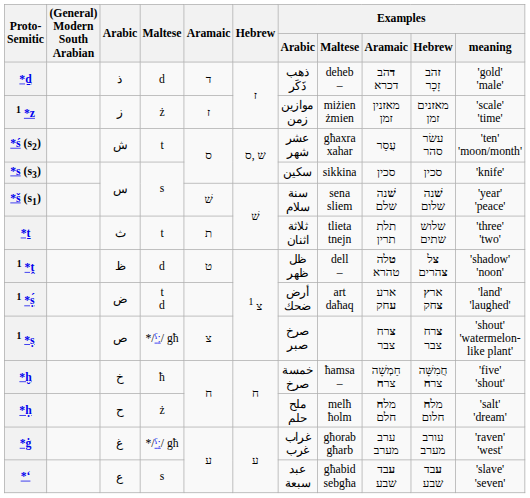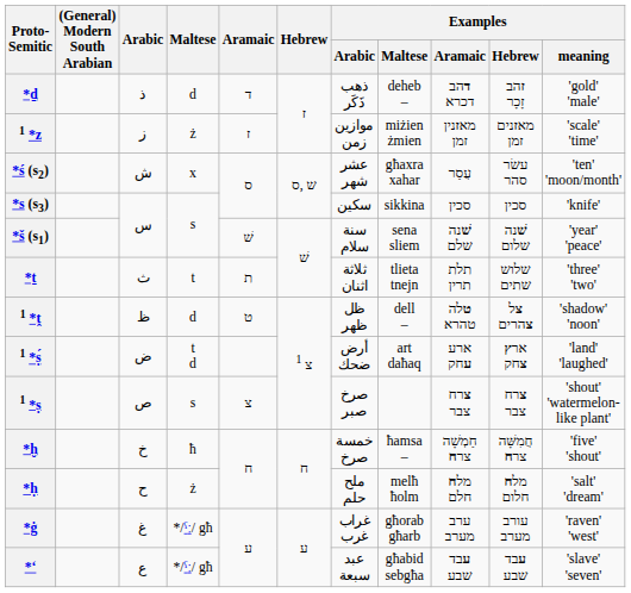 <table class="wikitable" style="vertical-align: middle; text-align: center;">
 <tr>
 <th rowspan="2">Proto-Semitic</th>
 <th rowspan="2">(General) Modern<br>South Arabian</th>
 <th rowspan="2">Arabic</th>
 <th rowspan="2">Maltese</th>
 <th rowspan="2">Aramaic</th>
 <th rowspan="2">Hebrew</th>
 <th colspan="5">Examples</th>
 </tr>
 <tr>
 <th>Arabic</th>
 <th>Maltese</th>
 <th>Aramaic</th>
 <th>Hebrew</th>
 <th>meaning</th>
 </tr>
 <tr>
 <th> <a href='#'>*ḏ</a></th>
 <td></td>
 <td> ذ</td>
 <td> d</td>
 <td> ד</td>
 <td rowspan="2"> ז</td>
 <td>ذهب <br> ذَكَر</td>
 <td>deheb<br>–</td>
 <td><strong>ד</strong>הב<br>דכרא</td>
 <td><strong>ז</strong>הב<br>זָכָר</td>
 <td>'gold'<br>'male'</td>
 </tr>
 <tr>
 <th><sup>1</sup> <a href='#'>*z</a></th>
 <td></td>
 <td> ز</td>
 <td> ż</td>
 <td> ז</td>
 <td>موازين <br> زمن</td>
 <td>miżien<br>żmien</td>
 <td>מא<strong>ז</strong>נין<br>זמן</td>
 <td>מא<strong>ז</strong>נים<br>זמן</td>
 <td>'scale'<br>'time'</td>
 </tr>
 <tr>
 <th> <a href='#'>*ś</a> (s<sub>2</sub>)</th>
 <td></td>
 <td> ش</td>
-<td> t</td>
+<td> x</td>
 <td rowspan="2"> ס</td>
 <td rowspan="2"> ש ,ס</td>
 <td>عشر<br>شهر</td>
 <td>għaxra<br>xahar</td>
 <td>עֲסַר</td>
 <td>עשׂר<br>סהר</td>
 <td>'ten'<br>'moon/month'</td>
 </tr>
 <tr>
 <th> <a href='#'>*s</a> (s<sub>3</sub>)</th>
 <td></td>
 <td rowspan="2"> س</td>
 <td rowspan="2"> s</td>
 <td>سكين</td>
 <td>sikkina</td>
 <td>סכין</td>
 <td>סכין</td>
 <td>'knife'</td>
 </tr>
 <tr>
 <th> <a href='#'>*š</a> (s<sub>1</sub>)</th>
 <td></td>
 <td> שׁ</td>
 <td rowspan="2"> שׁ</td>
 <td>سنة <br> سلام</td>
 <td>sena<br>sliem</td>
 <td><strong>שׁ</strong>נה<br>שלם</td>
 <td><strong>שׁ</strong>נה<br>שלום</td>
 <td>'year'<br>'peace'</td>
 </tr>
 <tr>
 <th> <a href='#'>*ṯ</a></th>
 <td></td>
 <td> ث</td>
 <td> t</td>
 <td> ת</td>
 <td>ثلاثة <br> اثنان</td>
 <td>tlieta<br>tnejn</td>
 <td>תלת<br>תרין</td>
 <td>שלוש<br>שתים</td>
 <td>'three'<br>'two'</td>
 </tr>
 <tr>
 <th><sup>1</sup> <a href='#'>*ṱ</a></th>
 <td></td>
 <td> ظ</td>
 <td> d</td>
 <td> ט</td>
 <td rowspan="3"><sup>1</sup> צ</td>
 <td>ظل <br> ظهر</td>
 <td>dell<br>–</td>
 <td><strong>ט</strong>לה<br>טהרא</td>
 <td><strong>צ</strong>ל<br><strong>צ</strong>הרים</td>
 <td>'shadow'<br>'noon'</td>
 </tr>
 <tr>
 <th><sup>1</sup> <a href='#'>*ṣ́</a></th>
 <td></td>
 <td> ض</td>
 <td> t<br> d</td>
 <td></td>
 <td>أرض <br> ضحك</td>
 <td>art<br>daħaq</td>
 <td>ארע<br><strong>ע</strong>חק</td>
 <td>אר<strong>ץ</strong><br><strong>צ</strong>חק</td>
 <td>'land'<br>'laughed'</td>
 </tr>
 <tr>
 <th><sup>1</sup> <a href='#'>*ṣ</a></th>
 <td></td>
 <td> ص</td>
-<td>*/<a href='#'>ˤ</a><a href='#'>ː</a>/ għ</td>
+<td> s</td>
 <td> צ</td>
 <td>صرخ <br> صبر</td>
 <td></td>
 <td><strong>צ</strong>רח<br>צבר</td>
 <td><strong>צ</strong>רח<br>צבר</td>
 <td>'shout'<br>'watermelon-like plant'</td>
 </tr>
 <tr>
 <th> <a href='#'>*ḫ</a></th>
 <td></td>
 <td> خ</td>
 <td> ħ</td>
 <td rowspan="2"> ח</td>
 <td rowspan="2"> ח</td>
 <td>خمسة <br> صرخ</td>
 <td>ħamsa<br>–</td>
 <td>חַמְשָׁה<br>צר<strong>ח</strong></td>
 <td>חֲמִשָּׁה<br>צר<strong>ח</strong></td>
 <td>'five'<br>'shout'</td>
 </tr>
 <tr>
 <th> <a href='#'>*ḥ</a></th>
 <td></td>
 <td> ح</td>
 <td> ż</td>
 <td>ملح<br>حلم</td>
 <td>melħ<br>ħolm</td>
 <td>מל<strong>ח</strong><br>חלם</td>
 <td>מל<strong>ח</strong> <br> חלום</td>
 <td>'salt'<br>'dream'</td>
 </tr>
 <tr>
 <th> <a href='#'>*ġ</a></th>
 <td></td>
 <td> غ</td>
 <td>*/<a href='#'>ˤ</a><a href='#'>ː</a>/ għ</td>
 <td rowspan="2"> ע</td>
 <td rowspan="2"> ע</td>
 <td>غراب <br> غرب</td>
 <td>għorab<br>għarb</td>
 <td>ערב<br>מערב</td>
 <td>עורב<br>מערב</td>
 <td>'raven'<br>'west'</td>
 </tr>
 <tr>
 <th> <a href='#'>*ʻ</a></th>
 <td></td>
 <td> ع</td>
-<td> s</td>
+<td>*/<a href='#'>ˤ</a><a href='#'>ː</a>/ għ</td>
 <td>عبد<br>سبعة</td>
 <td>għabid<br>sebgħa</td>
 <td><strong>ע</strong>בד<br>שבע</td>
 <td><strong>ע</strong>בד <br> שבע</td>
 <td>'slave'<br>'seven'</td>
 </tr>
 </table>
